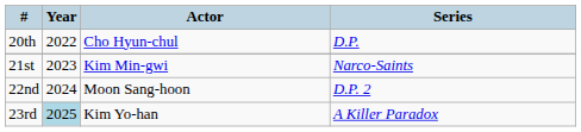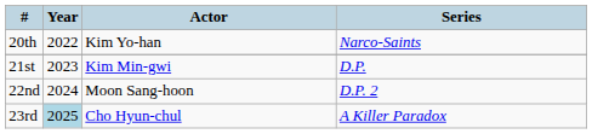 <table class="wikitable" style="width:600px">
 <tr>
 <th style="background:#BED5E1; width:10px">#</th>
 <th style="background:#BED5E1; width:10px">Year</th>
 <th style="background:#BED5E1;">Actor</th>
 <th style="background:#BED5E1;">Series</th>
 </tr>
 <tr>
 <td>20th</td>
 <td>2022</td>
-<td><a href='#'>Cho Hyun-chul</a></td>
-<td><em><a href='#'>D.P.</a></em></td>
+<td>Kim Yo-han</td>
+<td><em><a href='#'>Narco-Saints</a></em></td>
 </tr>
 <tr>
 </tr>
 <tr>
 <td>21st</td>
 <td>2023</td>
 <td><a href='#'>Kim Min-gwi</a></td>
-<td><em><a href='#'>Narco-Saints</a></em></td>
+<td><em><a href='#'>D.P.</a></em></td>
 </tr>
 <tr>
 <td>22nd</td>
 <td>2024</td>
 <td>Moon Sang-hoon</td>
 <td><em><a href='#'>D.P. 2</a></em></td>
 </tr>
 <tr>
 <td>23rd</td>
 <td style="background: lightblue;">2025</td>
-<td>Kim Yo-han</td>
+<td><a href='#'>Cho Hyun-chul</a></td>
 <td><em><a href='#'>A Killer Paradox</a></em></td>
 </tr>
 </table>
